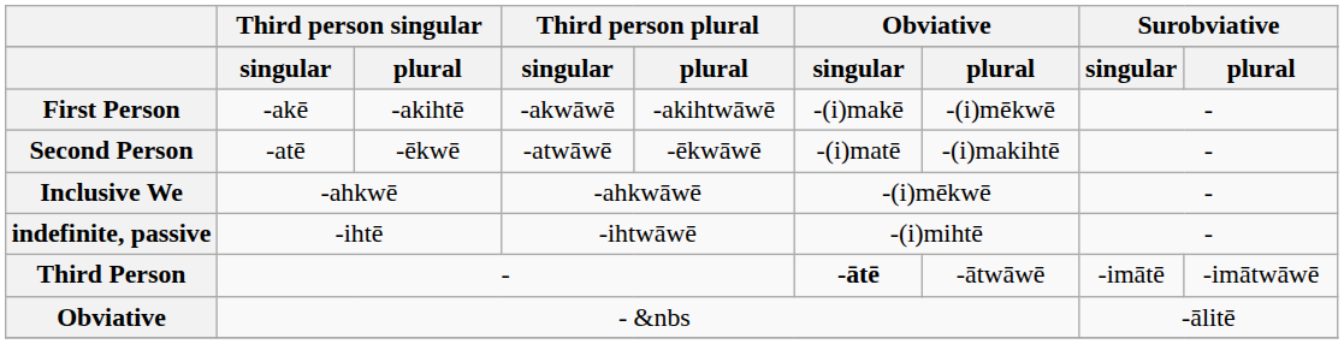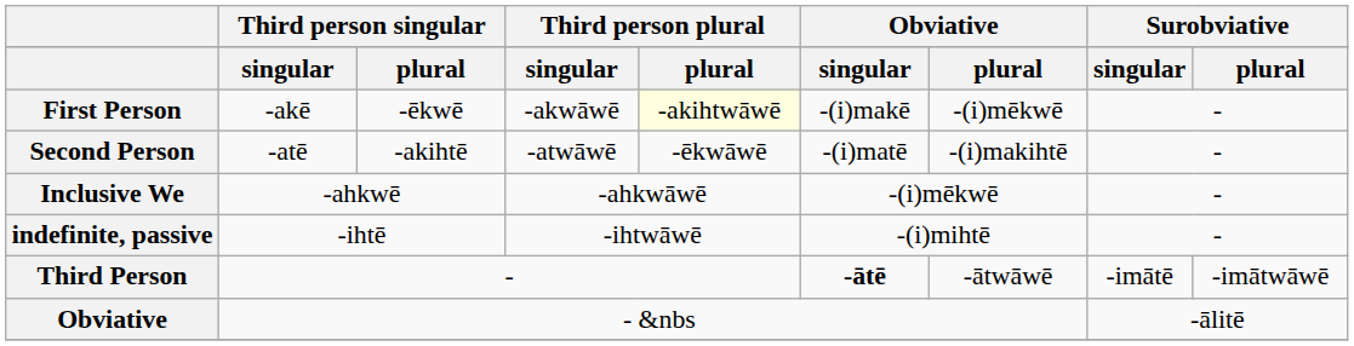 <table class="wikitable">
 <tr>
 <th> </th>
 <th colspan=2 align="center">   <strong>Third person singular</strong>  </th>
 <th colspan=2 align="center">   <strong>Third person plural</strong>  </th>
 <th colspan=2 align="center">   <strong>Obviative</strong>  </th>
 <th colspan=2 align="center">   <strong>Surobviative</strong>  </th>
 </tr>
 <tr>
 </tr>
 <tr>
 <th> </th>
 <th>singular</th>
 <th>plural</th>
 <th>singular</th>
 <th>plural</th>
 <th>singular</th>
 <th>plural</th>
 <th>singular</th>
 <th>plural</th>
 </tr>
 <tr>
 <th>First Person</th>
 <td align="center">  -akē  </td>
-<td align="center">  -akihtē  </td>
+<td align="center">   -ēkwē  </td>
 <td align="center">  -akwāwē  </td>
-<td align="center">  -akihtwāwē  </td>
+<td align="center" style="background: lightyellow;">  -akihtwāwē  </td>
 <td align="center">  -(i)makē  </td>
 <td align="center">   -(i)mēkwē  </td>
 <td colspan=2 align="center">   -   </td>
 </tr>
 <tr>
 <th>Second Person</th>
 <td align="center">  -atē  </td>
-<td align="center">   -ēkwē  </td>
+<td align="center">  -akihtē  </td>
 <td align="center">  -atwāwē  </td>
 <td align="center">   -ēkwāwē  </td>
 <td align="center">  -(i)matē  </td>
 <td align="center">  -(i)makihtē  </td>
 <td colspan=2 align="center">   -   </td>
 </tr>
 <tr>
 <th>Inclusive We</th>
 <td colspan=2 align="center">   -ahkwē  </td>
 <td colspan=2 align="center">   -ahkwāwē  </td>
 <td colspan=2 align="center">   -(i)mēkwē  </td>
 <td colspan=2 align="center">   -   </td>
 </tr>
 <tr>
 <th>indefinite, passive</th>
 <td colspan=2 align="center">   -ihtē  </td>
 <td colspan=2 align="center">   -ihtwāwē  </td>
 <td colspan=2 align="center">   -(i)mihtē  </td>
 <td colspan=2 align="center">   -   </td>
 </tr>
 <tr>
 <th>Third Person</th>
 <td colspan=4 align="center">   -   </td>
 <td align="center"><strong>  -ātē  </strong></td>
 <td align="center">   -ātwāwē  </td>
 <td align="center">  -imātē  </td>
 <td align="center">   -imātwāwē  </td>
 </tr>
 <tr>
 <th>Obviative</th>
 <td colspan=6 align="center">   -  &nbs</td>
 <td colspan=2 align="center">   -ālitē  </td>
 </tr>
 <tr>
 </tr>
 </table>
